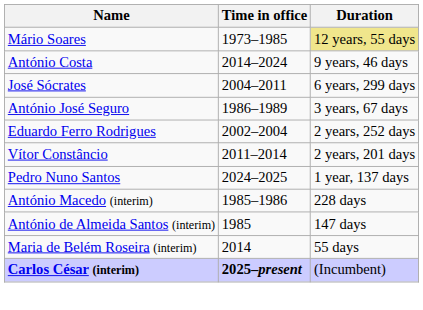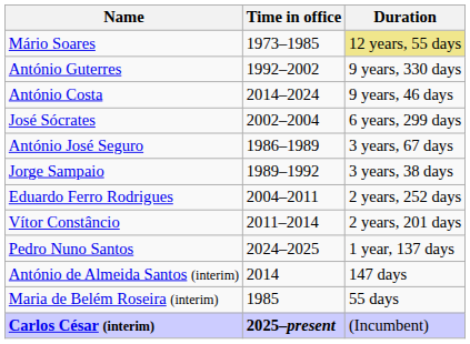 <table class="wikitable sortable">
 <tr>
 <th>Name</th>
 <th>Time in office</th>
 <th>Duration</th>
 </tr>
 <tr>
 <td><a href='#'>Mário Soares</a></td>
 <td>1973–1985</td>
 <td style="background: khaki;">12 years, 55 days</td>
 </tr>
 <tr>
+<td><a href='#'>António Guterres</a></td>
+<td>1992–2002</td>
+<td>9 years, 330 days</td>
+</tr>
+<tr>
 <td><a href='#'>António Costa</a></td>
 <td>2014–2024</td>
 <td>9 years, 46 days</td>
 </tr>
 <tr>
 <td><a href='#'>José Sócrates</a></td>
-<td>2004–2011</td>
+<td>2002–2004</td>
 <td>6 years, 299 days</td>
 </tr>
 <tr>
 <td><a href='#'>António José Seguro</a></td>
 <td>1986–1989</td>
 <td>3 years, 67 days</td>
 </tr>
 <tr>
+<td><a href='#'>Jorge Sampaio</a></td>
+<td>1989–1992</td>
+<td>3 years, 38 days</td>
+</tr>
+<tr>
 <td><a href='#'>Eduardo Ferro Rodrigues</a></td>
-<td>2002–2004</td>
+<td>2004–2011</td>
 <td>2 years, 252 days</td>
 </tr>
 <tr>
 <td><a href='#'>Vítor Constâncio</a></td>
 <td>2011–2014</td>
 <td>2 years, 201 days</td>
 </tr>
 <tr>
 <td><a href='#'>Pedro Nuno Santos</a></td>
 <td>2024–2025</td>
 <td>1 year, 137 days</td>
 </tr>
 <tr>
-<td><a href='#'>António Macedo</a> <small>(interim)</small></td>
-<td>1985–1986</td>
-<td>228 days</td>
-</tr>
-<tr>
 <td><a href='#'>António de Almeida Santos</a> <small>(interim)</small></td>
-<td>1985</td>
+<td>2014</td>
 <td>147 days</td>
 </tr>
 <tr>
 <td><a href='#'>Maria de Belém Roseira</a> <small>(interim)</small></td>
-<td>2014</td>
+<td>1985</td>
 <td>55 days</td>
 </tr>
 <tr bgcolor="ccccff">
 <td><strong><a href='#'>Carlos César</a> <small>(interim)</small></strong></td>
 <td><strong>2025–<em>present<strong><em></td>
 <td></strong> (Incumbent)<strong></td>
 </tr>
 </table>
